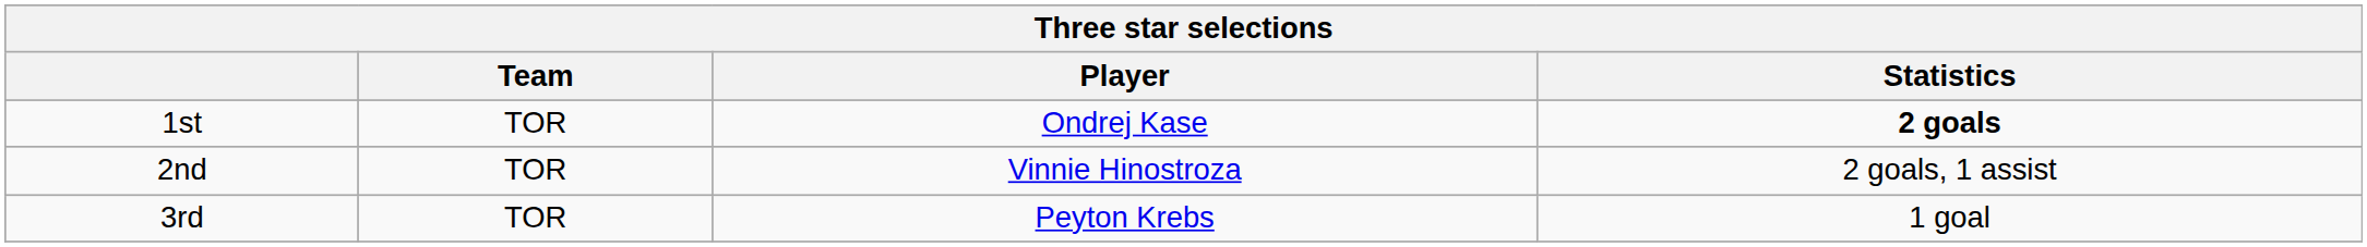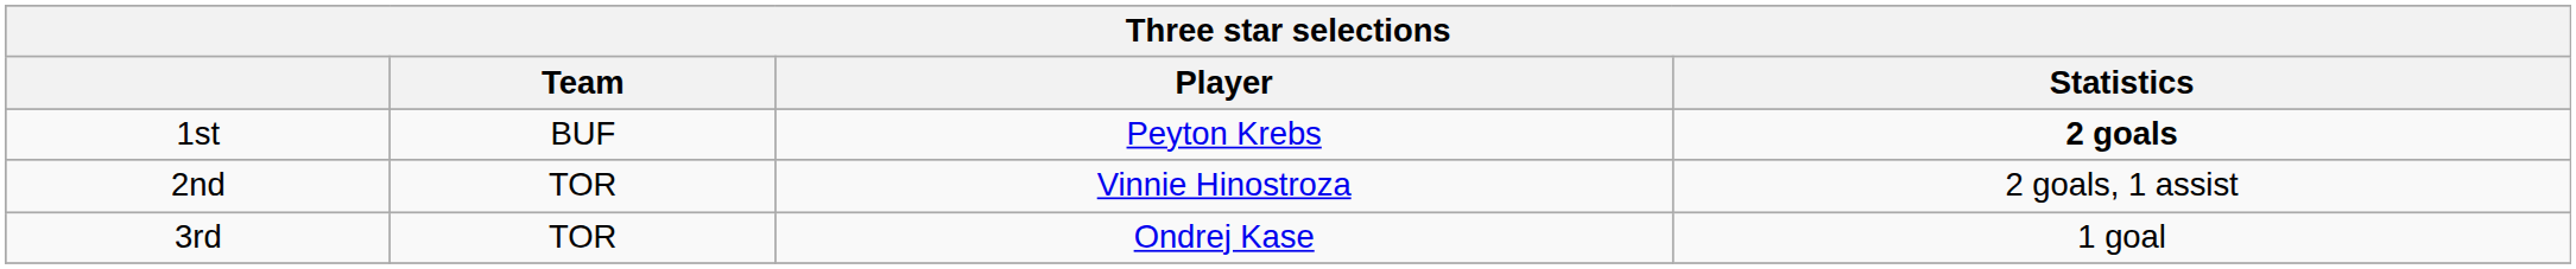 <table class="wikitable" style="width:100%;text-align: center;">
 <tr>
 <th colspan=4>Three star selections</th>
 </tr>
 <tr>
 <th style="width:15%;"></th>
 <th style="width:15%;">Team</th>
 <th style="width:35%;">Player</th>
 <th style="width:35%;">Statistics</th>
 </tr>
 <tr>
 <td>1st</td>
-<td>TOR</td>
-<td><a href='#'>Ondrej Kase</a></td>
+<td>BUF</td>
+<td><a href='#'>Peyton Krebs</a></td>
 <td><strong>2 goals</strong></td>
 </tr>
 <tr>
 <td>2nd</td>
 <td>TOR</td>
 <td><a href='#'>Vinnie Hinostroza</a></td>
 <td>2 goals, 1 assist</td>
 </tr>
 <tr>
 <td>3rd</td>
 <td>TOR</td>
-<td><a href='#'>Peyton Krebs</a></td>
+<td><a href='#'>Ondrej Kase</a></td>
 <td>1 goal</td>
 </tr>
 </table>
